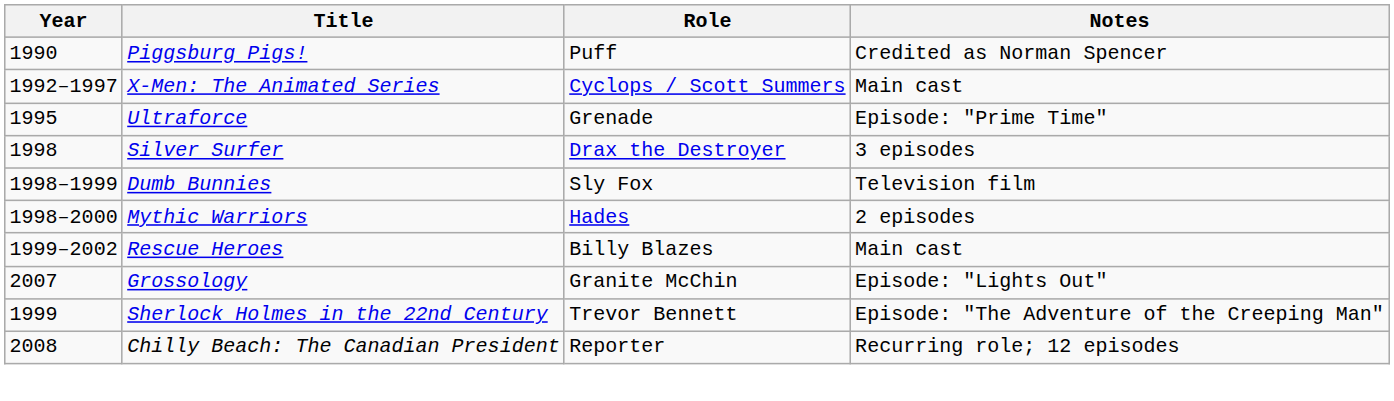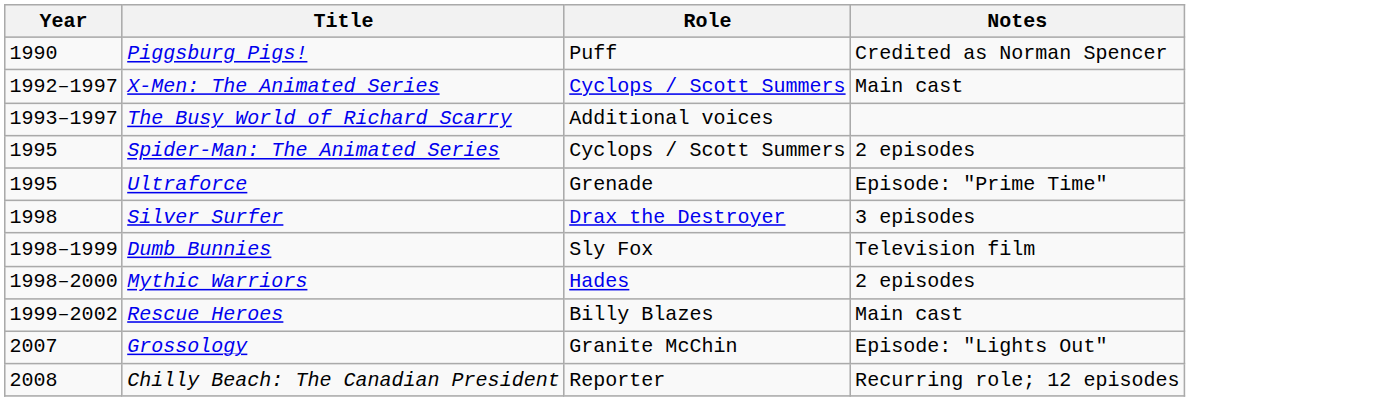 <table class="wikitable sortable">
 <tr>
 <th>Year</th>
 <th>Title</th>
 <th>Role</th>
 <th class="unsortable">Notes</th>
 </tr>
 <tr>
 <td>1990</td>
 <td><em><a href='#'>Piggsburg Pigs!</a></em></td>
 <td>Puff</td>
 <td>Credited as Norman Spencer</td>
 </tr>
 <tr>
 <td>1992–1997</td>
 <td><em><a href='#'>X-Men: The Animated Series</a></em></td>
 <td><a href='#'>Cyclops / Scott Summers</a></td>
 <td>Main cast</td>
+</tr>
+<tr>
+<td>1993–1997</td>
+<td><em><a href='#'>The Busy World of Richard Scarry</a></em></td>
+<td>Additional voices</td>
+<td></td>
+</tr>
+<tr>
+<td>1995</td>
+<td><em><a href='#'>Spider-Man: The Animated Series</a></em></td>
+<td>Cyclops / Scott Summers</td>
+<td>2 episodes</td>
 </tr>
 <tr>
 <td>1995</td>
 <td><em><a href='#'>Ultraforce</a></em></td>
 <td>Grenade</td>
 <td>Episode: "Prime Time"</td>
 </tr>
 <tr>
 <td>1998</td>
 <td><em><a href='#'>Silver Surfer</a></em></td>
 <td><a href='#'>Drax the Destroyer</a></td>
 <td>3 episodes</td>
 </tr>
 <tr>
 <td>1998–1999</td>
 <td><em><a href='#'>Dumb Bunnies</a></em></td>
 <td>Sly Fox</td>
 <td>Television film</td>
 </tr>
 <tr>
 <td>1998–2000</td>
 <td><em><a href='#'>Mythic Warriors</a></em></td>
 <td><a href='#'>Hades</a></td>
 <td>2 episodes</td>
 </tr>
 <tr>
 <td>1999–2002</td>
 <td><em><a href='#'>Rescue Heroes</a></em></td>
 <td>Billy Blazes</td>
 <td>Main cast</td>
 </tr>
 <tr>
 <td>2007</td>
 <td><em><a href='#'>Grossology</a></em></td>
 <td>Granite McChin</td>
 <td>Episode: "Lights Out"</td>
 </tr>
 <tr>
-<td>1999</td>
-<td><em><a href='#'>Sherlock Holmes in the 22nd Century</a></em></td>
-<td>Trevor Bennett</td>
-<td>Episode: "The Adventure of the Creeping Man"</td>
-</tr>
-<tr>
 <td>2008</td>
 <td><em>Chilly Beach: The Canadian President</em></td>
 <td>Reporter</td>
 <td>Recurring role; 12 episodes</td>
 </tr>
 </table>
